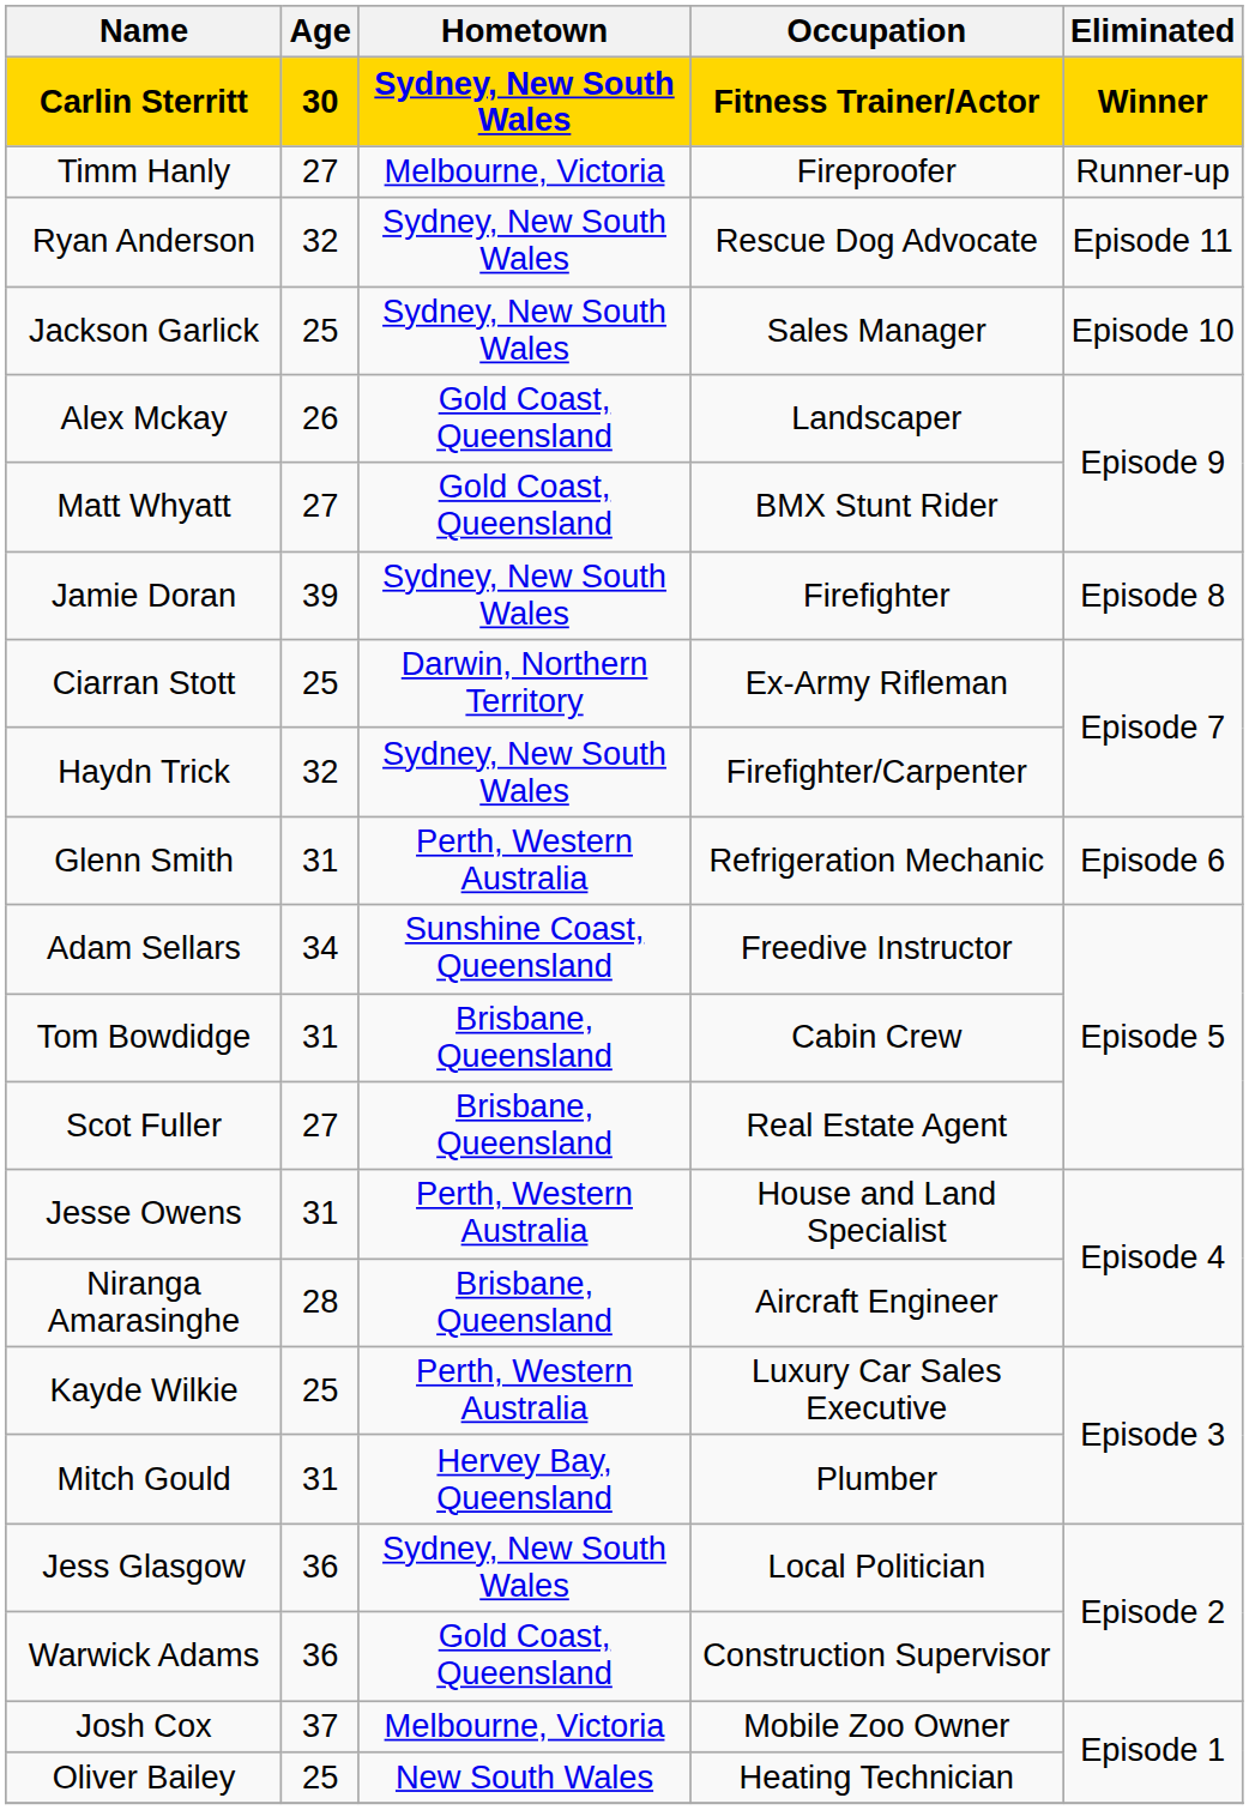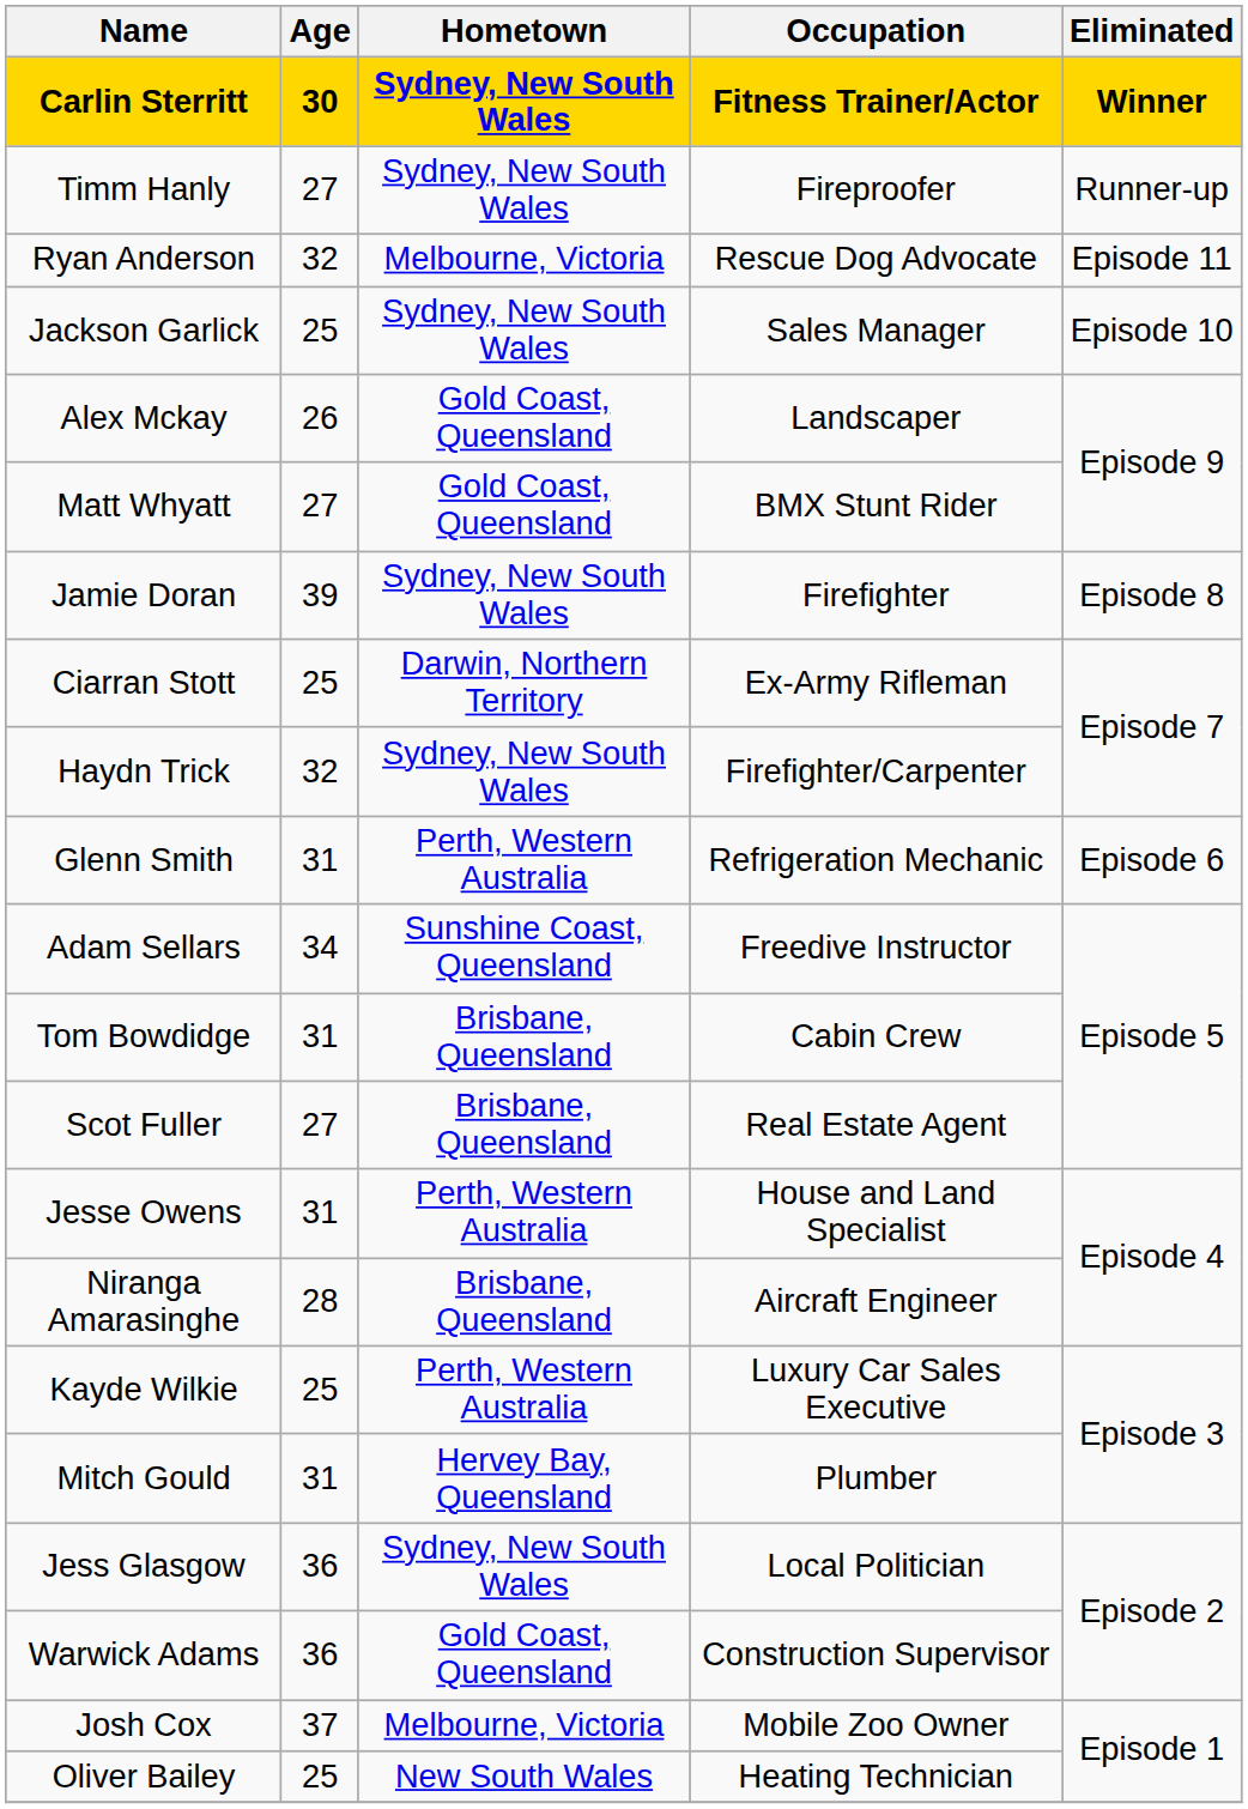 <table class="wikitable" style="text-align:center">
 <tr>
 <th>Name</th>
 <th>Age</th>
 <th>Hometown</th>
 <th>Occupation</th>
 <th>Eliminated</th>
 </tr>
 <tr>
 <td bgcolor="gold"><strong>Carlin Sterritt</strong></td>
 <td bgcolor="gold"><strong>30</strong></td>
 <td bgcolor="gold"><strong><a href='#'>Sydney, New South Wales</a></strong></td>
 <td bgcolor="gold"><strong>Fitness Trainer/Actor</strong></td>
 <td bgcolor="gold"><strong>Winner</strong></td>
 </tr>
 <tr>
 <td>Timm Hanly</td>
 <td>27</td>
-<td><a href='#'>Melbourne, Victoria</a></td>
+<td><a href='#'>Sydney, New South Wales</a></td>
 <td>Fireproofer</td>
 <td>Runner-up</td>
 </tr>
 <tr>
 <td>Ryan Anderson</td>
 <td>32</td>
-<td><a href='#'>Sydney, New South Wales</a></td>
+<td><a href='#'>Melbourne, Victoria</a></td>
 <td>Rescue Dog Advocate</td>
 <td>Episode 11</td>
 </tr>
 <tr>
 <td>Jackson Garlick</td>
 <td>25</td>
 <td><a href='#'>Sydney, New South Wales</a></td>
 <td>Sales Manager</td>
 <td>Episode 10</td>
 </tr>
 <tr>
 <td>Alex Mckay</td>
 <td>26</td>
 <td><a href='#'>Gold Coast, Queensland</a></td>
 <td>Landscaper</td>
 <td rowspan="2">Episode 9</td>
 </tr>
 <tr>
 <td>Matt Whyatt</td>
 <td>27</td>
 <td><a href='#'>Gold Coast, Queensland</a></td>
 <td>BMX Stunt Rider</td>
 </tr>
 <tr>
 <td>Jamie Doran</td>
 <td>39</td>
 <td><a href='#'>Sydney, New South Wales</a></td>
 <td>Firefighter</td>
 <td>Episode 8</td>
 </tr>
 <tr>
 <td>Ciarran Stott</td>
 <td>25</td>
 <td><a href='#'>Darwin, Northern Territory</a></td>
 <td>Ex-Army Rifleman</td>
 <td rowspan="2">Episode 7</td>
 </tr>
 <tr>
 <td>Haydn Trick</td>
 <td>32</td>
 <td><a href='#'>Sydney, New South Wales</a></td>
 <td>Firefighter/Carpenter</td>
 </tr>
 <tr>
 <td>Glenn Smith</td>
 <td>31</td>
 <td><a href='#'>Perth, Western Australia</a></td>
 <td>Refrigeration Mechanic</td>
 <td>Episode 6</td>
 </tr>
 <tr>
 <td>Adam Sellars</td>
 <td>34</td>
 <td><a href='#'>Sunshine Coast, Queensland</a></td>
 <td>Freedive Instructor</td>
 <td rowspan="3">Episode 5</td>
 </tr>
 <tr>
 <td>Tom Bowdidge</td>
 <td>31</td>
 <td><a href='#'>Brisbane, Queensland</a></td>
 <td>Cabin Crew</td>
 </tr>
 <tr>
 <td>Scot Fuller</td>
 <td>27</td>
 <td><a href='#'>Brisbane, Queensland</a></td>
 <td>Real Estate Agent</td>
 </tr>
 <tr>
 <td>Jesse Owens</td>
 <td>31</td>
 <td><a href='#'>Perth, Western Australia</a></td>
 <td>House and Land Specialist</td>
 <td rowspan="2">Episode 4</td>
 </tr>
 <tr>
 <td>Niranga Amarasinghe</td>
 <td>28</td>
 <td><a href='#'>Brisbane, Queensland</a></td>
 <td>Aircraft Engineer</td>
 </tr>
 <tr>
 <td>Kayde Wilkie</td>
 <td>25</td>
 <td><a href='#'>Perth, Western Australia</a></td>
 <td>Luxury Car Sales Executive</td>
 <td rowspan="2">Episode 3</td>
 </tr>
 <tr>
 <td>Mitch Gould</td>
 <td>31</td>
 <td><a href='#'>Hervey Bay, Queensland</a></td>
 <td>Plumber</td>
 </tr>
 <tr>
 <td>Jess Glasgow</td>
 <td>36</td>
 <td><a href='#'>Sydney, New South Wales</a></td>
 <td>Local Politician</td>
 <td rowspan="2">Episode 2</td>
 </tr>
 <tr>
 <td>Warwick Adams</td>
 <td>36</td>
 <td><a href='#'>Gold Coast, Queensland</a></td>
 <td>Construction Supervisor</td>
 </tr>
 <tr>
 <td>Josh Cox</td>
 <td>37</td>
 <td><a href='#'>Melbourne, Victoria</a></td>
 <td>Mobile Zoo Owner</td>
 <td rowspan="2">Episode 1</td>
 </tr>
 <tr>
 <td>Oliver Bailey</td>
 <td>25</td>
 <td><a href='#'>New South Wales</a></td>
 <td>Heating Technician</td>
 </tr>
 <tr>
 </tr>
 </table>
